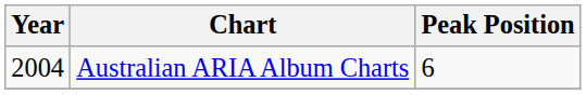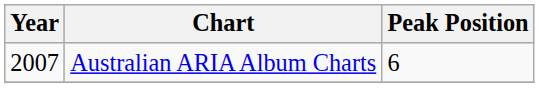 <table class="wikitable">
 <tr>
 <th>Year</th>
 <th>Chart</th>
 <th>Peak Position</th>
 </tr>
 <tr>
-<td>2004</td>
+<td>2007</td>
 <td><a href='#'>Australian ARIA Album Charts</a></td>
 <td>6</td>
 </tr>
 <tr>
 </tr>
 </table>
